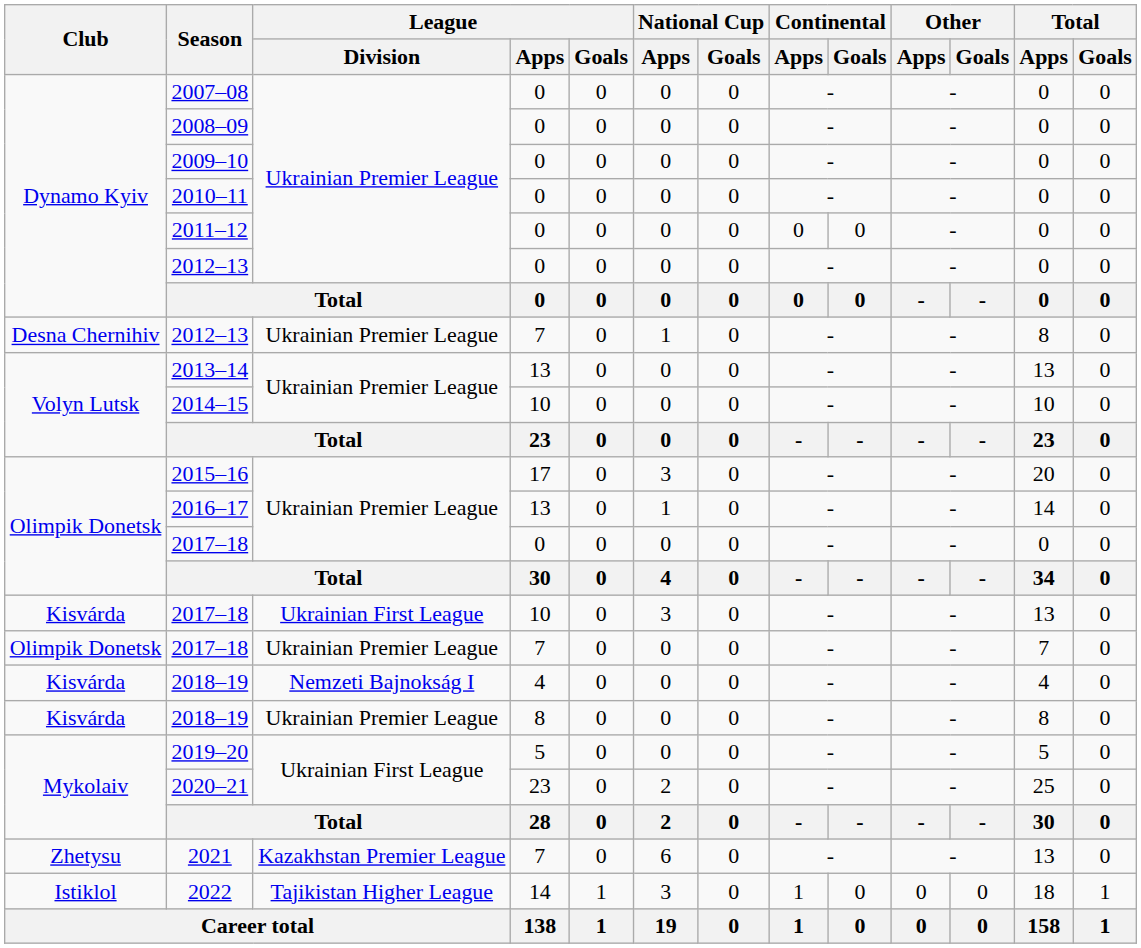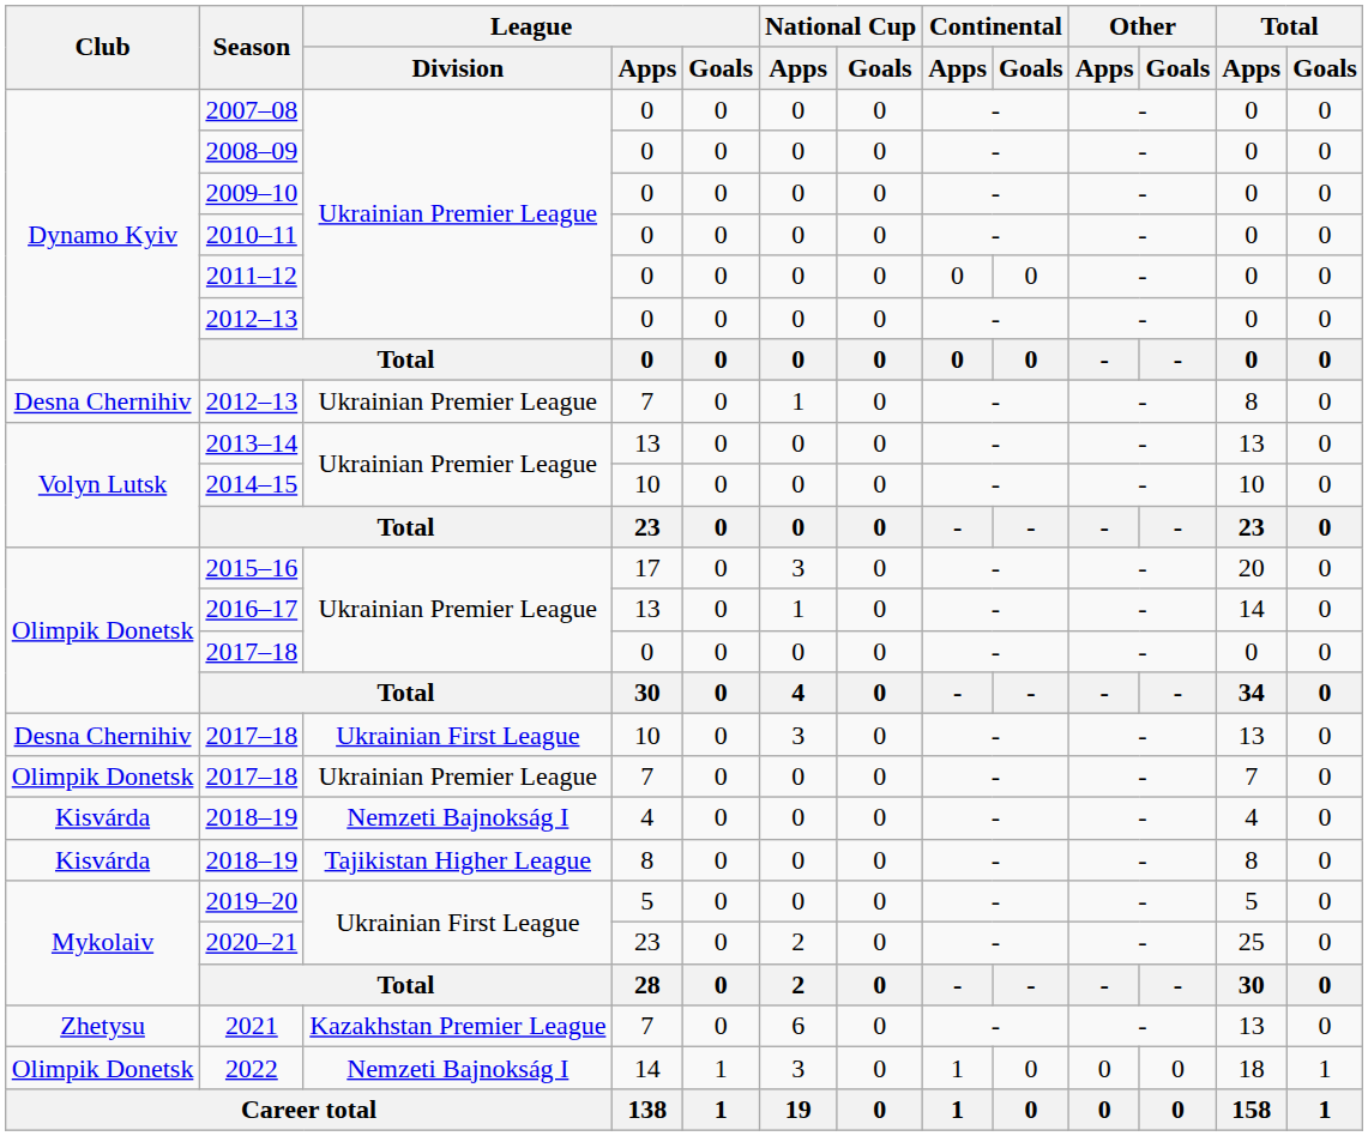 <table class="wikitable" style="text-align: center;">
 <tr>
 <th rowspan="2">Club</th>
 <th rowspan="2">Season</th>
 <th colspan="3">League</th>
 <th colspan="2">National Cup</th>
 <th colspan="2">Continental</th>
 <th colspan="2">Other</th>
 <th colspan="2">Total</th>
 </tr>
 <tr>
 <th>Division</th>
 <th>Apps</th>
 <th>Goals</th>
 <th>Apps</th>
 <th>Goals</th>
 <th>Apps</th>
 <th>Goals</th>
 <th>Apps</th>
 <th>Goals</th>
 <th>Apps</th>
 <th>Goals</th>
 </tr>
 <tr>
 <td rowspan="7" valign="center"><a href='#'>Dynamo Kyiv</a></td>
 <td><a href='#'>2007–08</a></td>
 <td rowspan="6" valign="center"><a href='#'>Ukrainian Premier League</a></td>
 <td>0</td>
 <td>0</td>
 <td>0</td>
 <td>0</td>
 <td colspan="2">-</td>
 <td colspan="2">-</td>
 <td>0</td>
 <td>0</td>
 </tr>
 <tr>
 <td><a href='#'>2008–09</a></td>
 <td>0</td>
 <td>0</td>
 <td>0</td>
 <td>0</td>
 <td colspan="2">-</td>
 <td colspan="2">-</td>
 <td>0</td>
 <td>0</td>
 </tr>
 <tr>
 <td><a href='#'>2009–10</a></td>
 <td>0</td>
 <td>0</td>
 <td>0</td>
 <td>0</td>
 <td colspan="2">-</td>
 <td colspan="2">-</td>
 <td>0</td>
 <td>0</td>
 </tr>
 <tr>
 <td><a href='#'>2010–11</a></td>
 <td>0</td>
 <td>0</td>
 <td>0</td>
 <td>0</td>
 <td colspan="2">-</td>
 <td colspan="2">-</td>
 <td>0</td>
 <td>0</td>
 </tr>
 <tr>
 <td><a href='#'>2011–12</a></td>
 <td>0</td>
 <td>0</td>
 <td>0</td>
 <td>0</td>
 <td>0</td>
 <td>0</td>
 <td colspan="2">-</td>
 <td>0</td>
 <td>0</td>
 </tr>
 <tr>
 <td><a href='#'>2012–13</a></td>
 <td>0</td>
 <td>0</td>
 <td>0</td>
 <td>0</td>
 <td colspan="2">-</td>
 <td colspan="2">-</td>
 <td>0</td>
 <td>0</td>
 </tr>
 <tr>
 <th colspan="2">Total</th>
 <th>0</th>
 <th>0</th>
 <th>0</th>
 <th>0</th>
 <th>0</th>
 <th>0</th>
 <th>-</th>
 <th>-</th>
 <th>0</th>
 <th>0</th>
 </tr>
 <tr>
 <td rowspan="1" valign="center"><a href='#'>Desna Chernihiv</a></td>
 <td><a href='#'>2012–13</a></td>
 <td rowspan="1" valign="center">Ukrainian Premier League</td>
 <td>7</td>
 <td>0</td>
 <td>1</td>
 <td>0</td>
 <td colspan="2">-</td>
 <td colspan="2">-</td>
 <td>8</td>
 <td>0</td>
 </tr>
 <tr>
 <td rowspan="3" valign="center"><a href='#'>Volyn Lutsk</a></td>
 <td><a href='#'>2013–14</a></td>
 <td rowspan="2" valign="center">Ukrainian Premier League</td>
 <td>13</td>
 <td>0</td>
 <td>0</td>
 <td>0</td>
 <td colspan="2">-</td>
 <td colspan="2">-</td>
 <td>13</td>
 <td>0</td>
 </tr>
 <tr>
 <td><a href='#'>2014–15</a></td>
 <td>10</td>
 <td>0</td>
 <td>0</td>
 <td>0</td>
 <td colspan="2">-</td>
 <td colspan="2">-</td>
 <td>10</td>
 <td>0</td>
 </tr>
 <tr>
 <th colspan="2">Total</th>
 <th>23</th>
 <th>0</th>
 <th>0</th>
 <th>0</th>
 <th>-</th>
 <th>-</th>
 <th>-</th>
 <th>-</th>
 <th>23</th>
 <th>0</th>
 </tr>
 <tr>
 <td rowspan="4" valign="center"><a href='#'>Olimpik Donetsk</a></td>
 <td><a href='#'>2015–16</a></td>
 <td rowspan="3" valign="center">Ukrainian Premier League</td>
 <td>17</td>
 <td>0</td>
 <td>3</td>
 <td>0</td>
 <td colspan="2">-</td>
 <td colspan="2">-</td>
 <td>20</td>
 <td>0</td>
 </tr>
 <tr>
 <td><a href='#'>2016–17</a></td>
 <td>13</td>
 <td>0</td>
 <td>1</td>
 <td>0</td>
 <td colspan="2">-</td>
 <td colspan="2">-</td>
 <td>14</td>
 <td>0</td>
 </tr>
 <tr>
 <td><a href='#'>2017–18</a></td>
 <td>0</td>
 <td>0</td>
 <td>0</td>
 <td>0</td>
 <td colspan="2">-</td>
 <td colspan="2">-</td>
 <td>0</td>
 <td>0</td>
 </tr>
 <tr>
 <th colspan="2">Total</th>
 <th>30</th>
 <th>0</th>
 <th>4</th>
 <th>0</th>
 <th>-</th>
 <th>-</th>
 <th>-</th>
 <th>-</th>
 <th>34</th>
 <th>0</th>
 </tr>
 <tr>
-<td rowspan="1" valign="center"><a href='#'>Kisvárda</a></td>
+<td rowspan="1" valign="center"><a href='#'>Desna Chernihiv</a></td>
 <td><a href='#'>2017–18</a></td>
 <td rowspan="1" valign="center"><a href='#'>Ukrainian First League</a></td>
 <td>10</td>
 <td>0</td>
 <td>3</td>
 <td>0</td>
 <td colspan="2">-</td>
 <td colspan="2">-</td>
 <td>13</td>
 <td>0</td>
 </tr>
 <tr>
 <td rowspan="1" valign="center"><a href='#'>Olimpik Donetsk</a></td>
 <td><a href='#'>2017–18</a></td>
 <td rowspan="1" valign="center">Ukrainian Premier League</td>
 <td>7</td>
 <td>0</td>
 <td>0</td>
 <td>0</td>
 <td colspan="2">-</td>
 <td colspan="2">-</td>
 <td>7</td>
 <td>0</td>
 </tr>
 <tr>
 <td rowspan="1" valign="center"><a href='#'>Kisvárda</a></td>
 <td><a href='#'>2018–19</a></td>
 <td rowspan="1" valign="center"><a href='#'>Nemzeti Bajnokság I</a></td>
 <td>4</td>
 <td>0</td>
 <td>0</td>
 <td>0</td>
 <td colspan="2">-</td>
 <td colspan="2">-</td>
 <td>4</td>
 <td>0</td>
 </tr>
 <tr>
 <td rowspan="1" valign="center"><a href='#'>Kisvárda</a></td>
 <td><a href='#'>2018–19</a></td>
-<td rowspan="1" valign="center">Ukrainian Premier League</td>
+<td rowspan="1" valign="center"><a href='#'>Tajikistan Higher League</a></td>
 <td>8</td>
 <td>0</td>
 <td>0</td>
 <td>0</td>
 <td colspan="2">-</td>
 <td colspan="2">-</td>
 <td>8</td>
 <td>0</td>
 </tr>
 <tr>
 <td rowspan="3" valign="center"><a href='#'>Mykolaiv</a></td>
 <td><a href='#'>2019–20</a></td>
 <td rowspan="2" valign="center">Ukrainian First League</td>
 <td>5</td>
 <td>0</td>
 <td>0</td>
 <td>0</td>
 <td colspan="2">-</td>
 <td colspan="2">-</td>
 <td>5</td>
 <td>0</td>
 </tr>
 <tr>
 <td><a href='#'>2020–21</a></td>
 <td>23</td>
 <td>0</td>
 <td>2</td>
 <td>0</td>
 <td colspan="2">-</td>
 <td colspan="2">-</td>
 <td>25</td>
 <td>0</td>
 </tr>
 <tr>
 <th colspan="2">Total</th>
 <th>28</th>
 <th>0</th>
 <th>2</th>
 <th>0</th>
 <th>-</th>
 <th>-</th>
 <th>-</th>
 <th>-</th>
 <th>30</th>
 <th>0</th>
 </tr>
 <tr>
 <td rowspan="1" valign="center"><a href='#'>Zhetysu</a></td>
 <td><a href='#'>2021</a></td>
 <td rowspan="1" valign="center"><a href='#'>Kazakhstan Premier League</a></td>
 <td>7</td>
 <td>0</td>
 <td>6</td>
 <td>0</td>
 <td colspan="2">-</td>
 <td colspan="2">-</td>
 <td>13</td>
 <td>0</td>
 </tr>
 <tr>
-<td rowspan="1" valign="center"><a href='#'>Istiklol</a></td>
+<td rowspan="1" valign="center"><a href='#'>Olimpik Donetsk</a></td>
 <td><a href='#'>2022</a></td>
-<td rowspan="1" valign="center"><a href='#'>Tajikistan Higher League</a></td>
+<td rowspan="1" valign="center"><a href='#'>Nemzeti Bajnokság I</a></td>
 <td>14</td>
 <td>1</td>
 <td>3</td>
 <td>0</td>
 <td>1</td>
 <td>0</td>
 <td>0</td>
 <td>0</td>
 <td>18</td>
 <td>1</td>
 </tr>
 <tr>
 <th colspan="3">Career total</th>
 <th>138</th>
 <th>1</th>
 <th>19</th>
 <th>0</th>
 <th>1</th>
 <th>0</th>
 <th>0</th>
 <th>0</th>
 <th>158</th>
 <th>1</th>
 </tr>
 </table>
